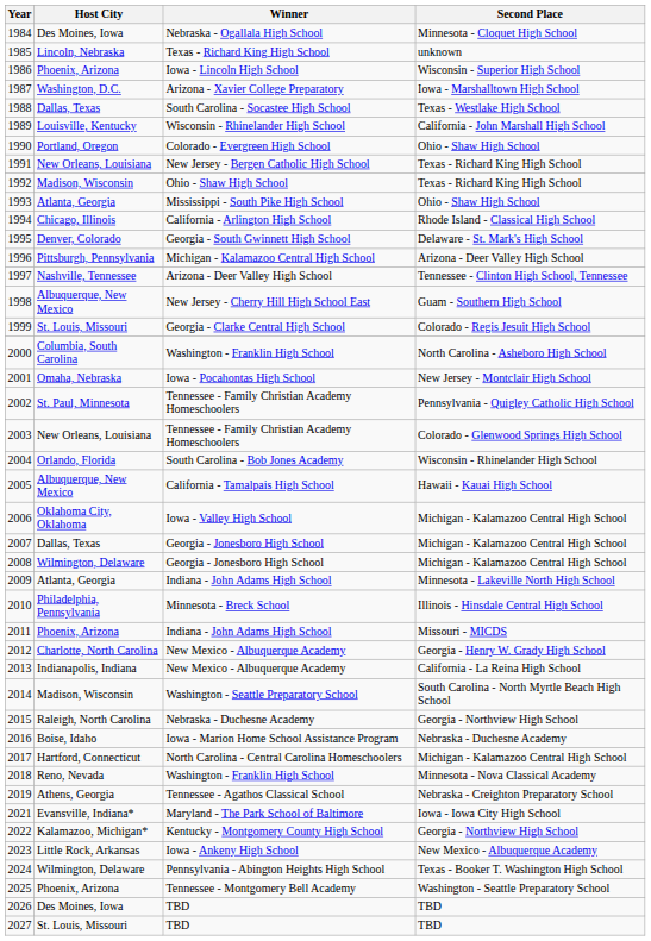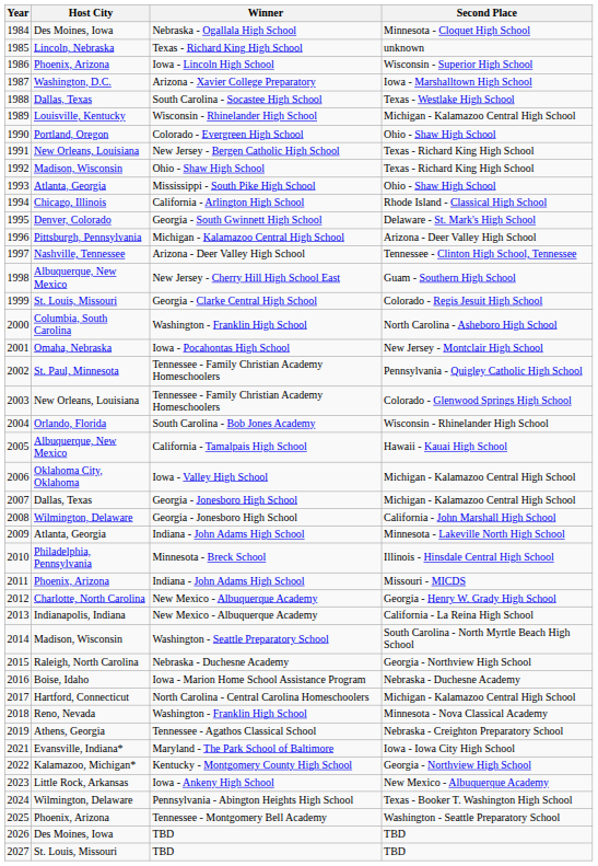 <table class="wikitable">
 <tr>
 <th>Year</th>
 <th>Host City</th>
 <th>Winner</th>
 <th>Second Place</th>
 </tr>
 <tr>
 <td>1984</td>
 <td>Des Moines, Iowa</td>
 <td>Nebraska - <a href='#'>Ogallala High School</a></td>
 <td>Minnesota - <a href='#'>Cloquet High School</a></td>
 </tr>
 <tr>
 <td>1985</td>
 <td><a href='#'>Lincoln, Nebraska</a></td>
 <td>Texas - <a href='#'>Richard King High School</a></td>
 <td>unknown</td>
 </tr>
 <tr>
 <td>1986</td>
 <td><a href='#'>Phoenix, Arizona</a></td>
 <td>Iowa - <a href='#'>Lincoln High School</a></td>
 <td>Wisconsin - <a href='#'>Superior High School</a></td>
 </tr>
 <tr>
 <td>1987</td>
 <td><a href='#'>Washington, D.C.</a></td>
 <td>Arizona - <a href='#'>Xavier College Preparatory</a></td>
 <td>Iowa - <a href='#'>Marshalltown High School</a></td>
 </tr>
 <tr>
 <td>1988</td>
 <td><a href='#'>Dallas, Texas</a></td>
 <td>South Carolina - <a href='#'>Socastee High School</a></td>
 <td>Texas - <a href='#'>Westlake High School</a></td>
 </tr>
 <tr>
 <td>1989</td>
 <td><a href='#'>Louisville, Kentucky</a></td>
 <td>Wisconsin - <a href='#'>Rhinelander High School</a></td>
-<td>California - <a href='#'>John Marshall High School</a></td>
+<td>Michigan - Kalamazoo Central High School</td>
 </tr>
 <tr>
 <td>1990</td>
 <td><a href='#'>Portland, Oregon</a></td>
 <td>Colorado - <a href='#'>Evergreen High School</a></td>
 <td>Ohio - <a href='#'>Shaw High School</a></td>
 </tr>
 <tr>
 <td>1991</td>
 <td><a href='#'>New Orleans, Louisiana</a></td>
 <td>New Jersey - <a href='#'>Bergen Catholic High School</a></td>
 <td>Texas - Richard King High School</td>
 </tr>
 <tr>
 <td>1992</td>
 <td><a href='#'>Madison, Wisconsin</a></td>
 <td>Ohio - <a href='#'>Shaw High School</a></td>
 <td>Texas - Richard King High School</td>
 </tr>
 <tr>
 <td>1993</td>
 <td><a href='#'>Atlanta, Georgia</a></td>
 <td>Mississippi - <a href='#'>South Pike High School</a></td>
 <td>Ohio - <a href='#'>Shaw High School</a></td>
 </tr>
 <tr>
 <td>1994</td>
 <td><a href='#'>Chicago, Illinois</a></td>
 <td>California - <a href='#'>Arlington High School</a></td>
 <td>Rhode Island - <a href='#'>Classical High School</a></td>
 </tr>
 <tr>
 <td>1995</td>
 <td><a href='#'>Denver, Colorado</a></td>
 <td>Georgia - <a href='#'>South Gwinnett High School</a></td>
 <td>Delaware - <a href='#'>St. Mark's High School</a></td>
 </tr>
 <tr>
 <td>1996</td>
 <td><a href='#'>Pittsburgh, Pennsylvania</a></td>
 <td>Michigan - <a href='#'>Kalamazoo Central High School</a></td>
 <td>Arizona - Deer Valley High School</td>
 </tr>
 <tr>
 <td>1997</td>
 <td><a href='#'>Nashville, Tennessee</a></td>
 <td>Arizona - Deer Valley High School</td>
 <td>Tennessee - <a href='#'>Clinton High School, Tennessee</a></td>
 </tr>
 <tr>
 <td>1998</td>
 <td><a href='#'>Albuquerque, New Mexico</a></td>
 <td>New Jersey - <a href='#'>Cherry Hill High School East</a></td>
 <td>Guam - <a href='#'>Southern High School</a></td>
 </tr>
 <tr>
 <td>1999</td>
 <td><a href='#'>St. Louis, Missouri</a></td>
 <td>Georgia - <a href='#'>Clarke Central High School</a></td>
 <td>Colorado - <a href='#'>Regis Jesuit High School</a></td>
 </tr>
 <tr>
 <td>2000</td>
 <td><a href='#'>Columbia, South Carolina</a></td>
 <td>Washington - <a href='#'>Franklin High School</a></td>
 <td>North Carolina - <a href='#'>Asheboro High School</a></td>
 </tr>
 <tr>
 <td>2001</td>
 <td><a href='#'>Omaha, Nebraska</a></td>
 <td>Iowa - <a href='#'>Pocahontas High School</a></td>
 <td>New Jersey - <a href='#'>Montclair High School</a></td>
 </tr>
 <tr>
 <td>2002</td>
 <td><a href='#'>St. Paul, Minnesota</a></td>
 <td>Tennessee - Family Christian Academy Homeschoolers</td>
 <td>Pennsylvania - <a href='#'>Quigley Catholic High School</a></td>
 </tr>
 <tr>
 <td>2003</td>
 <td>New Orleans, Louisiana</td>
 <td>Tennessee - Family Christian Academy Homeschoolers</td>
 <td>Colorado - <a href='#'>Glenwood Springs High School</a></td>
 </tr>
 <tr>
 <td>2004</td>
 <td><a href='#'>Orlando, Florida</a></td>
 <td>South Carolina - <a href='#'>Bob Jones Academy</a></td>
 <td>Wisconsin - Rhinelander High School</td>
 </tr>
 <tr>
 <td>2005</td>
 <td><a href='#'>Albuquerque, New Mexico</a></td>
 <td>California - <a href='#'>Tamalpais High School</a></td>
 <td>Hawaii - <a href='#'>Kauai High School</a></td>
 </tr>
 <tr>
 <td>2006</td>
 <td><a href='#'>Oklahoma City, Oklahoma</a></td>
 <td>Iowa - <a href='#'>Valley High School</a></td>
 <td>Michigan - Kalamazoo Central High School</td>
 </tr>
 <tr>
 <td>2007</td>
 <td>Dallas, Texas</td>
 <td>Georgia - <a href='#'>Jonesboro High School</a></td>
 <td>Michigan - Kalamazoo Central High School</td>
 </tr>
 <tr>
 <td>2008</td>
 <td><a href='#'>Wilmington, Delaware</a></td>
 <td>Georgia - Jonesboro High School</td>
-<td>Michigan - Kalamazoo Central High School</td>
+<td>California - <a href='#'>John Marshall High School</a></td>
 </tr>
 <tr>
 <td>2009</td>
 <td>Atlanta, Georgia</td>
 <td>Indiana - <a href='#'>John Adams High School</a></td>
 <td>Minnesota - <a href='#'>Lakeville North High School</a></td>
 </tr>
 <tr>
 <td>2010</td>
 <td><a href='#'>Philadelphia, Pennsylvania</a></td>
 <td>Minnesota - <a href='#'>Breck School</a></td>
 <td>Illinois - <a href='#'>Hinsdale Central High School</a></td>
 </tr>
 <tr>
 <td>2011</td>
 <td><a href='#'>Phoenix, Arizona</a></td>
 <td>Indiana - <a href='#'>John Adams High School</a></td>
 <td>Missouri - <a href='#'>MICDS</a></td>
 </tr>
 <tr>
 <td>2012</td>
 <td><a href='#'>Charlotte, North Carolina</a></td>
 <td>New Mexico - <a href='#'>Albuquerque Academy</a></td>
 <td>Georgia - <a href='#'>Henry W. Grady High School</a></td>
 </tr>
 <tr>
 <td>2013</td>
 <td>Indianapolis, Indiana</td>
 <td>New Mexico - Albuquerque Academy</td>
 <td>California - La Reina High School</td>
 </tr>
 <tr>
 <td>2014</td>
 <td>Madison, Wisconsin</td>
 <td>Washington - <a href='#'>Seattle Preparatory School</a></td>
 <td>South Carolina - North Myrtle Beach High School</td>
 </tr>
 <tr>
 <td>2015</td>
 <td>Raleigh, North Carolina</td>
 <td>Nebraska - Duchesne Academy</td>
 <td>Georgia - Northview High School</td>
 </tr>
 <tr>
 <td>2016</td>
 <td>Boise, Idaho</td>
 <td>Iowa - Marion Home School Assistance Program</td>
 <td>Nebraska - Duchesne Academy</td>
 </tr>
 <tr>
 <td>2017</td>
 <td>Hartford, Connecticut</td>
 <td>North Carolina - Central Carolina Homeschoolers</td>
 <td>Michigan - Kalamazoo Central High School</td>
 </tr>
 <tr>
 <td>2018</td>
 <td>Reno, Nevada</td>
 <td>Washington - <a href='#'>Franklin High School</a></td>
 <td>Minnesota - Nova Classical Academy</td>
 </tr>
 <tr>
 <td>2019</td>
 <td>Athens, Georgia</td>
 <td>Tennessee - Agathos Classical School</td>
 <td>Nebraska - Creighton Preparatory School</td>
 </tr>
 <tr>
 <td>2021</td>
 <td>Evansville, Indiana*</td>
 <td>Maryland - <a href='#'>The Park School of Baltimore</a></td>
 <td>Iowa - Iowa City High School</td>
 </tr>
 <tr>
 <td>2022</td>
 <td>Kalamazoo, Michigan*</td>
 <td>Kentucky - <a href='#'>Montgomery County High School</a></td>
 <td>Georgia - <a href='#'>Northview High School</a></td>
 </tr>
 <tr>
 <td>2023</td>
 <td>Little Rock, Arkansas</td>
 <td>Iowa - <a href='#'>Ankeny High School</a></td>
 <td>New Mexico - <a href='#'>Albuquerque Academy</a></td>
 </tr>
 <tr>
 <td>2024</td>
 <td>Wilmington, Delaware</td>
 <td>Pennsylvania - Abington Heights High School</td>
 <td>Texas - Booker T. Washington High School</td>
 </tr>
 <tr>
 <td>2025</td>
 <td>Phoenix, Arizona</td>
 <td>Tennessee - Montgomery Bell Academy</td>
 <td>Washington - Seattle Preparatory School</td>
 </tr>
 <tr>
 <td>2026</td>
 <td>Des Moines, Iowa</td>
 <td>TBD</td>
 <td>TBD</td>
 </tr>
 <tr>
 <td>2027</td>
 <td>St. Louis, Missouri</td>
 <td>TBD</td>
 <td>TBD</td>
 </tr>
 </table>
